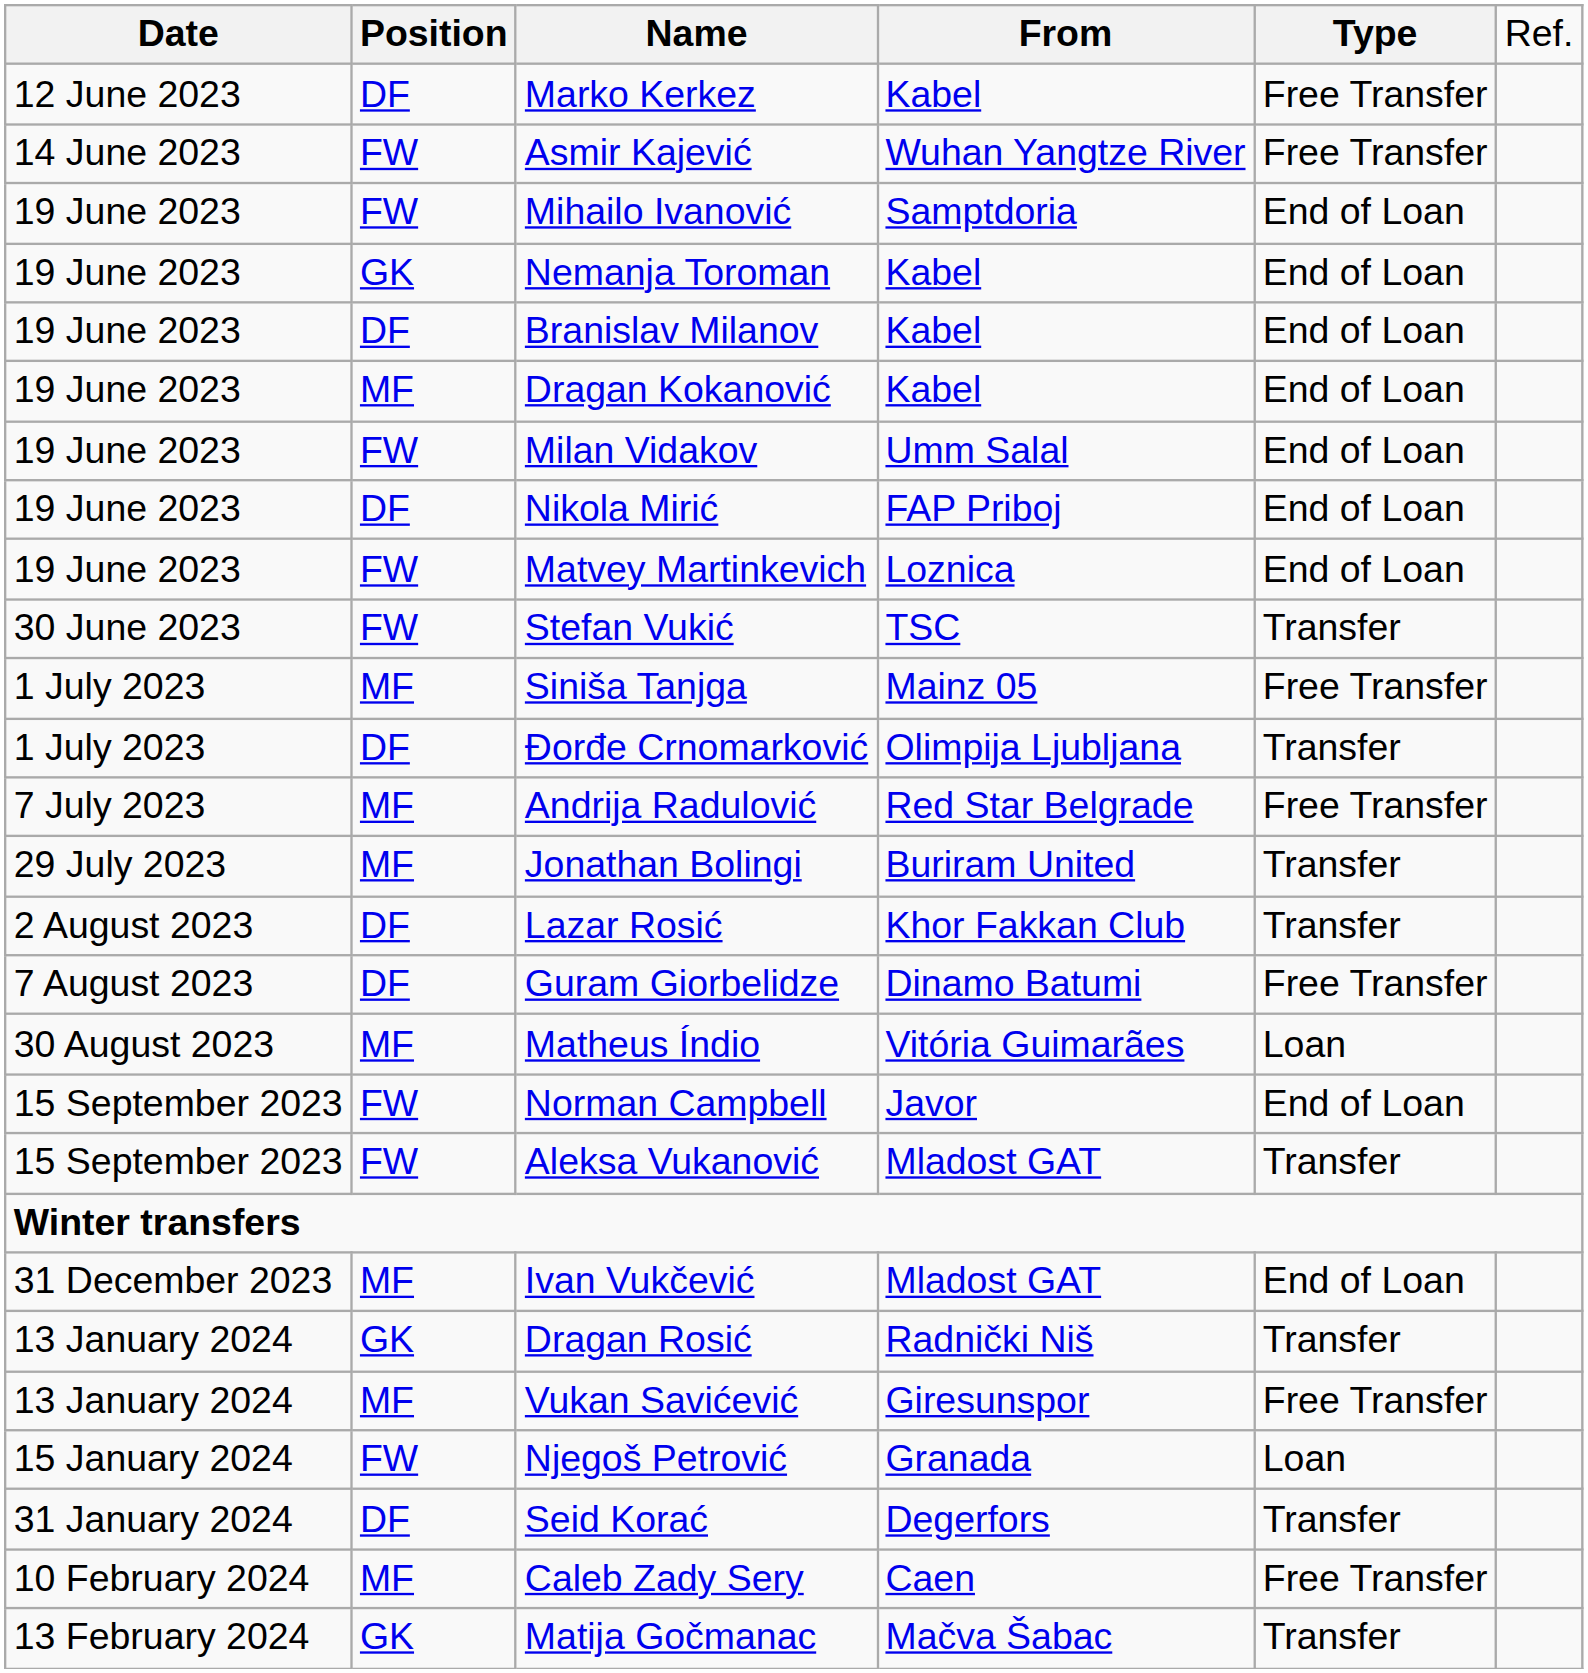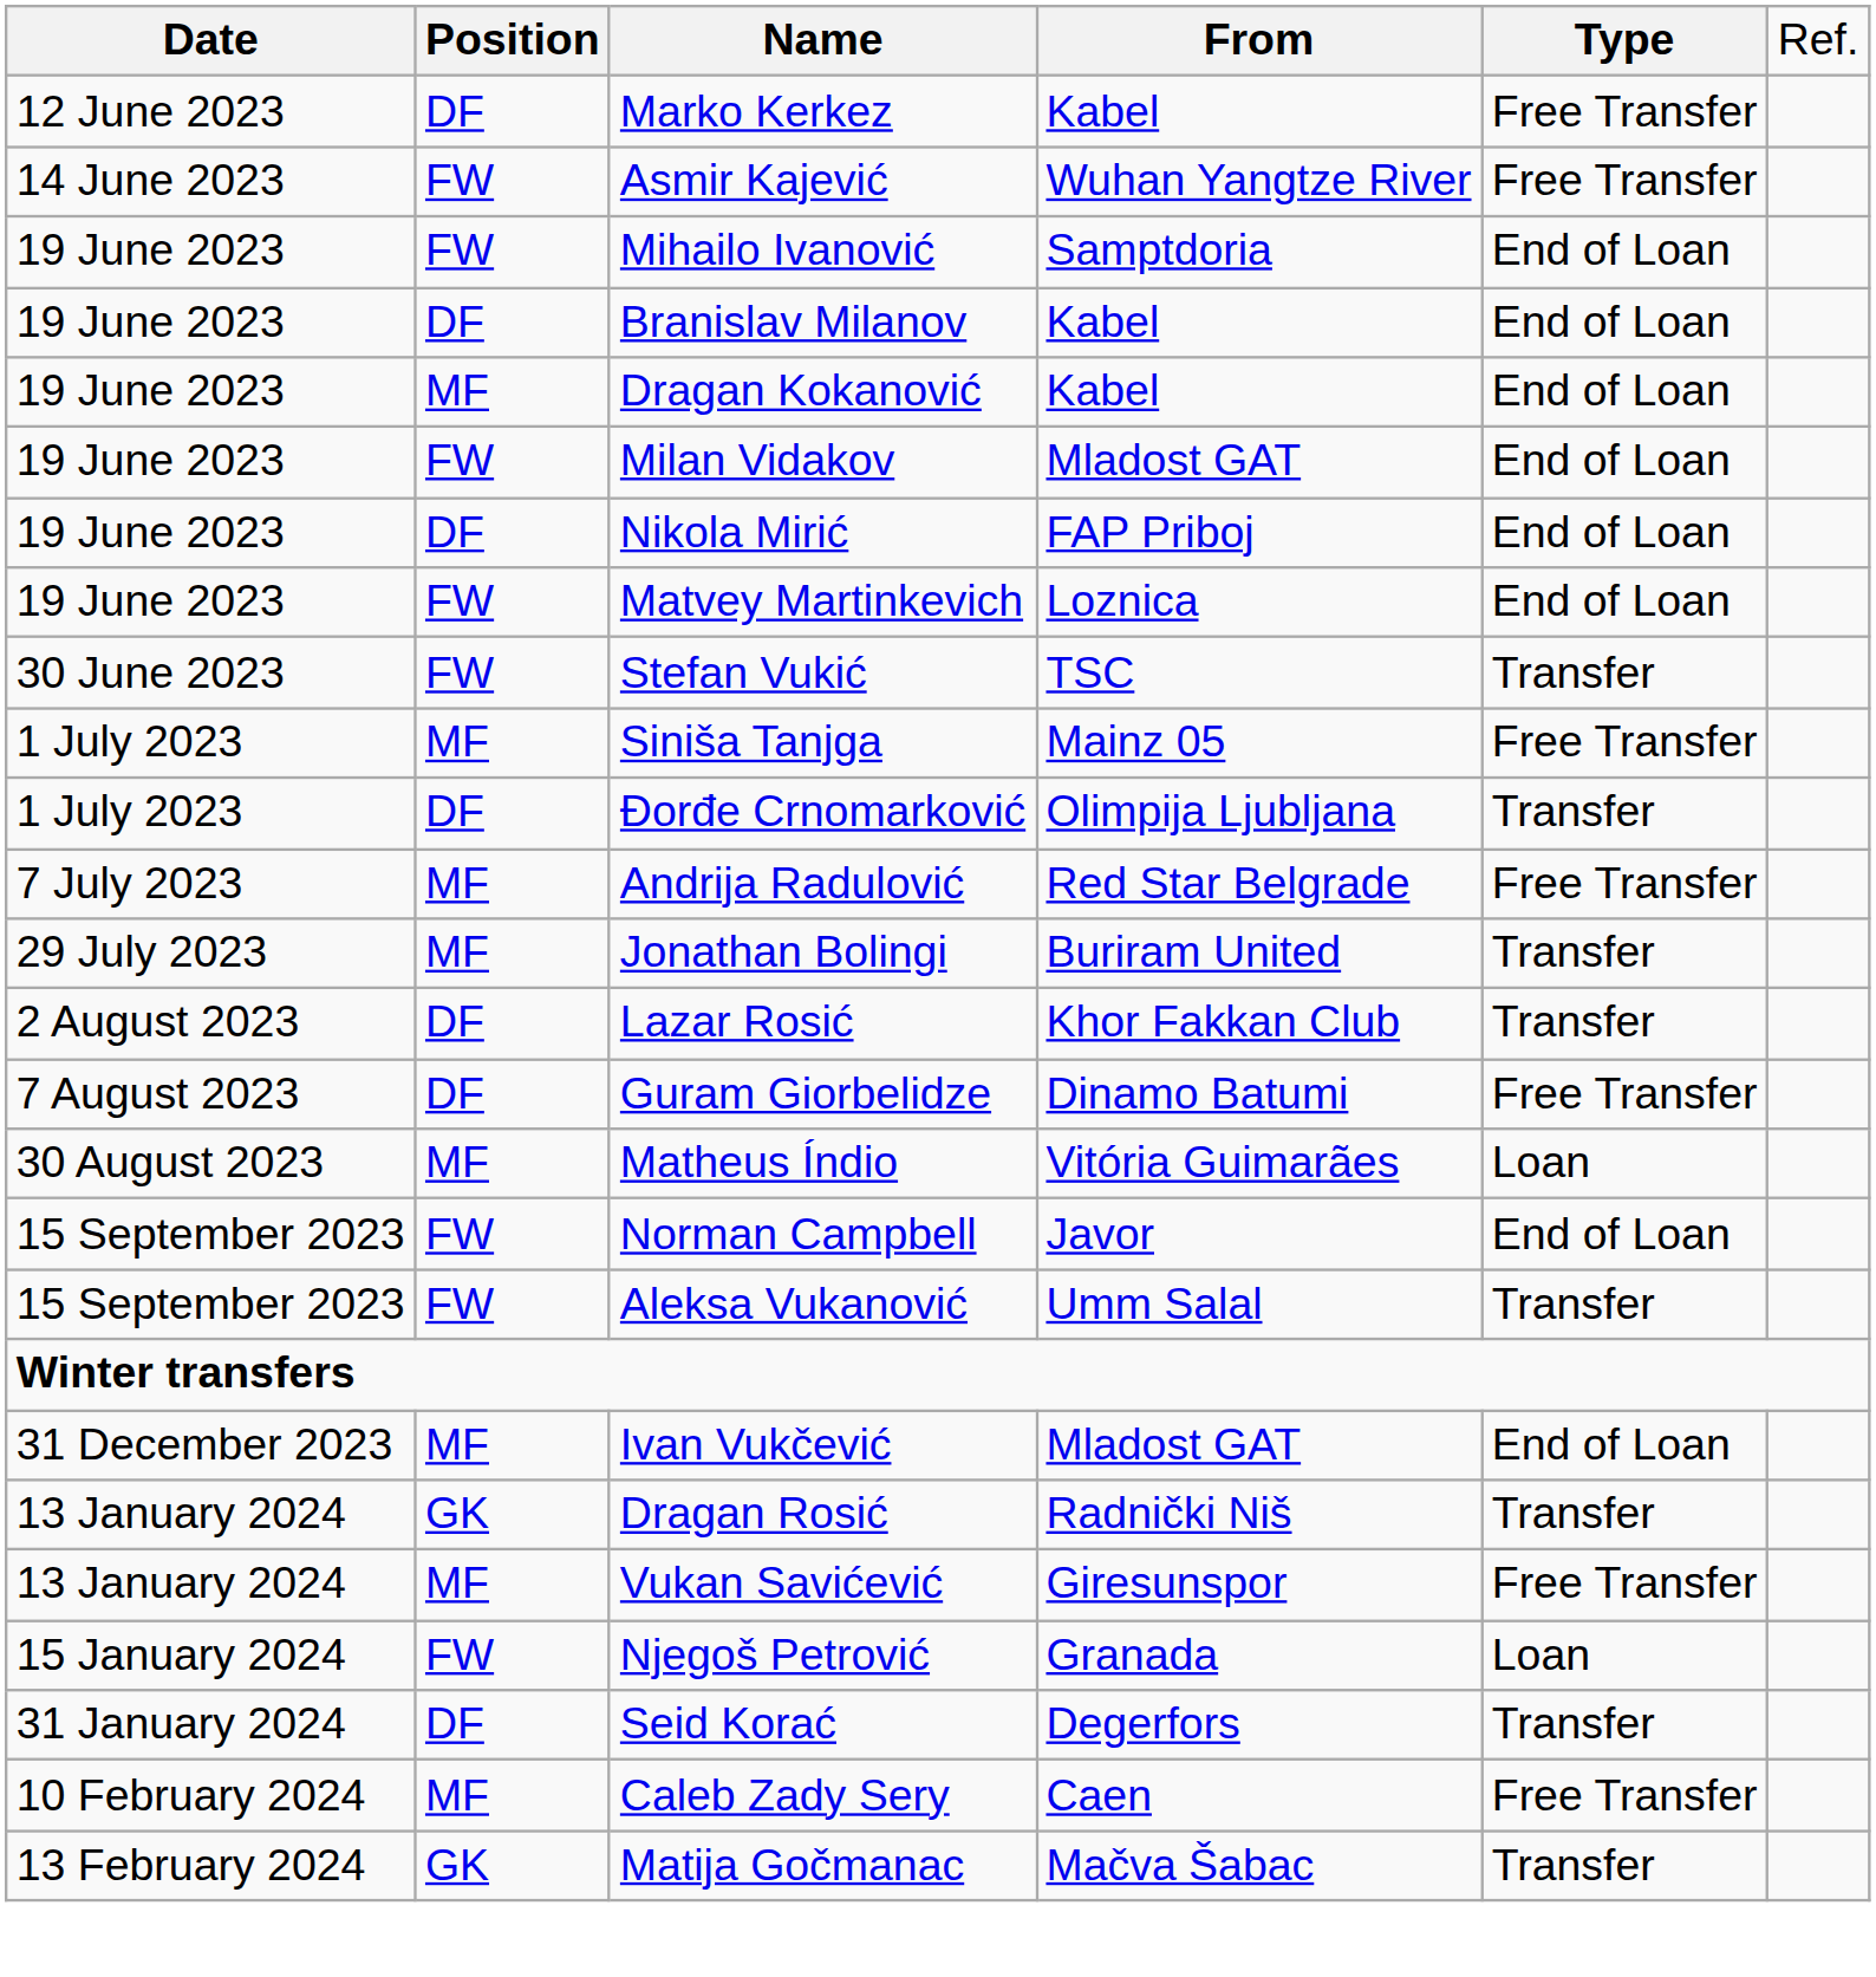 <table class="wikitable">
 <tr>
 <th>Date</th>
 <th>Position</th>
 <th>Name</th>
 <th>From</th>
 <th>Type</th>
 <td>Ref.</td>
 </tr>
 <tr>
 <td>12 June 2023</td>
 <td><a href='#'>DF</a></td>
 <td><a href='#'>Marko Kerkez</a></td>
 <td> <a href='#'>Kabel</a></td>
 <td>Free Transfer</td>
 <td></td>
 </tr>
 <tr>
 <td>14 June 2023</td>
 <td><a href='#'>FW</a></td>
 <td> <a href='#'>Asmir Kajević</a></td>
 <td> <a href='#'>Wuhan Yangtze River</a></td>
 <td>Free Transfer</td>
 <td></td>
 </tr>
 <tr>
 <td>19 June 2023</td>
 <td><a href='#'>FW</a></td>
 <td> <a href='#'>Mihailo Ivanović</a></td>
 <td> <a href='#'>Samptdoria</a></td>
 <td>End of Loan</td>
 <td></td>
 </tr>
 <tr>
 <td>19 June 2023</td>
-<td><a href='#'>GK</a></td>
-<td> <a href='#'>Nemanja Toroman</a></td>
-<td> <a href='#'>Kabel</a></td>
-<td>End of Loan</td>
-<td></td>
-</tr>
-<tr>
-<td>19 June 2023</td>
 <td><a href='#'>DF</a></td>
 <td> <a href='#'>Branislav Milanov</a></td>
 <td> <a href='#'>Kabel</a></td>
 <td>End of Loan</td>
 <td></td>
 </tr>
 <tr>
 <td>19 June 2023</td>
 <td><a href='#'><abbr>MF</abbr></a></td>
 <td> <a href='#'>Dragan Kokanović</a></td>
 <td> <a href='#'>Kabel</a></td>
 <td>End of Loan</td>
 <td></td>
 </tr>
 <tr>
 <td>19 June 2023</td>
 <td><a href='#'>FW</a></td>
 <td> <a href='#'>Milan Vidakov</a></td>
-<td> <a href='#'>Umm Salal</a></td>
+<td> <a href='#'>Mladost GAT</a></td>
 <td>End of Loan</td>
 <td></td>
 </tr>
 <tr>
 <td>19 June 2023</td>
 <td><a href='#'>DF</a></td>
 <td> <a href='#'>Nikola Mirić</a></td>
 <td> <a href='#'>FAP Priboj</a></td>
 <td>End of Loan</td>
 <td></td>
 </tr>
 <tr>
 <td>19 June 2023</td>
 <td><a href='#'>FW</a></td>
 <td> <a href='#'>Matvey Martinkevich</a></td>
 <td> <a href='#'>Loznica</a></td>
 <td>End of Loan</td>
 <td></td>
 </tr>
 <tr>
 <td>30 June 2023</td>
 <td><a href='#'>FW</a></td>
 <td> <a href='#'>Stefan Vukić</a></td>
 <td> <a href='#'>TSC</a></td>
 <td>Transfer</td>
 <td></td>
 </tr>
 <tr>
 <td>1 July 2023</td>
 <td><a href='#'>MF</a></td>
 <td> <a href='#'>Siniša Tanjga</a></td>
 <td> <a href='#'>Mainz 05</a></td>
 <td>Free Transfer</td>
 <td></td>
 </tr>
 <tr>
 <td>1 July 2023</td>
 <td><a href='#'>DF</a></td>
 <td> <a href='#'>Đorđe Crnomarković</a></td>
 <td> <a href='#'>Olimpija Ljubljana</a></td>
 <td>Transfer</td>
 <td></td>
 </tr>
 <tr>
 <td>7 July 2023</td>
 <td><a href='#'>MF</a></td>
 <td> <a href='#'>Andrija Radulović</a></td>
 <td> <a href='#'>Red Star Belgrade</a></td>
 <td>Free Transfer</td>
 <td></td>
 </tr>
 <tr>
 <td>29 July 2023</td>
 <td><a href='#'>MF</a></td>
 <td> <a href='#'>Jonathan Bolingi</a></td>
 <td> <a href='#'>Buriram United</a></td>
 <td>Transfer</td>
 <td></td>
 </tr>
 <tr>
 <td>2 August 2023</td>
 <td><a href='#'>DF</a></td>
 <td> <a href='#'>Lazar Rosić</a></td>
 <td> <a href='#'>Khor Fakkan Club</a></td>
 <td>Transfer</td>
 <td></td>
 </tr>
 <tr>
 <td>7 August 2023</td>
 <td><a href='#'>DF</a></td>
 <td> <a href='#'>Guram Giorbelidze</a></td>
 <td> <a href='#'>Dinamo Batumi</a></td>
 <td>Free Transfer</td>
 <td></td>
 </tr>
 <tr>
 <td>30 August 2023</td>
 <td><a href='#'>MF</a></td>
 <td> <a href='#'>Matheus Índio</a></td>
 <td> <a href='#'>Vitória Guimarães</a></td>
 <td>Loan</td>
 <td></td>
 </tr>
 <tr>
 <td>15 September 2023</td>
 <td><a href='#'>FW</a></td>
 <td> <a href='#'>Norman Campbell</a></td>
 <td> <a href='#'>Javor</a></td>
 <td>End of Loan</td>
 <td></td>
 </tr>
 <tr>
 <td>15 September 2023</td>
 <td><a href='#'>FW</a></td>
 <td> <a href='#'>Aleksa Vukanović</a></td>
-<td> <a href='#'>Mladost GAT</a></td>
+<td> <a href='#'>Umm Salal</a></td>
 <td>Transfer</td>
 <td></td>
 </tr>
 <tr>
 <td colspan="6"><strong>Winter transfers</strong></td>
 </tr>
 <tr>
 <td>31 December 2023</td>
 <td><a href='#'>MF</a></td>
 <td> <a href='#'>Ivan Vukčević</a></td>
 <td> <a href='#'>Mladost GAT</a></td>
 <td>End of Loan</td>
 <td></td>
 </tr>
 <tr>
 <td>13 January 2024</td>
 <td><a href='#'>GK</a></td>
 <td> <a href='#'>Dragan Rosić</a></td>
 <td> <a href='#'>Radnički Niš</a></td>
 <td>Transfer</td>
 <td></td>
 </tr>
 <tr>
 <td>13 January 2024</td>
 <td><a href='#'>MF</a></td>
 <td> <a href='#'>Vukan Savićević</a></td>
 <td> <a href='#'>Giresunspor</a></td>
 <td>Free Transfer</td>
 <td></td>
 </tr>
 <tr>
 <td>15 January 2024</td>
 <td><a href='#'>FW</a></td>
 <td> <a href='#'>Njegoš Petrović</a></td>
 <td> <a href='#'>Granada</a></td>
 <td>Loan</td>
 <td></td>
 </tr>
 <tr>
 <td>31 January 2024</td>
 <td><a href='#'>DF</a></td>
 <td> <a href='#'>Seid Korać</a></td>
 <td> <a href='#'>Degerfors</a></td>
 <td>Transfer</td>
 <td></td>
 </tr>
 <tr>
 <td>10 February 2024</td>
 <td><a href='#'>MF</a></td>
 <td> <a href='#'>Caleb Zady Sery</a></td>
 <td> <a href='#'>Caen</a></td>
 <td>Free Transfer</td>
 <td></td>
 </tr>
 <tr>
 <td>13 February 2024</td>
 <td><a href='#'>GK</a></td>
 <td> <a href='#'>Matija Gočmanac</a></td>
 <td> <a href='#'>Mačva Šabac</a></td>
 <td>Transfer</td>
 <td></td>
 </tr>
 </table>
